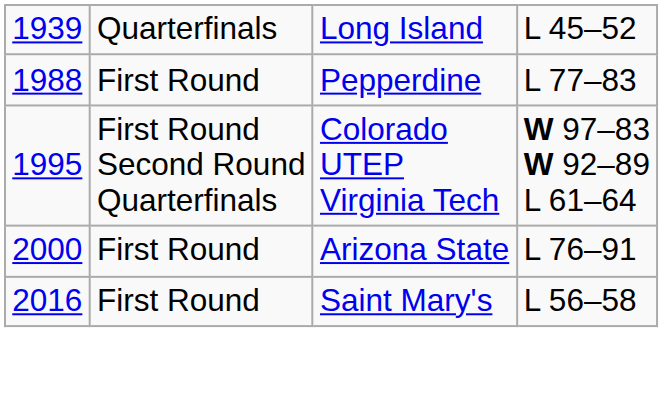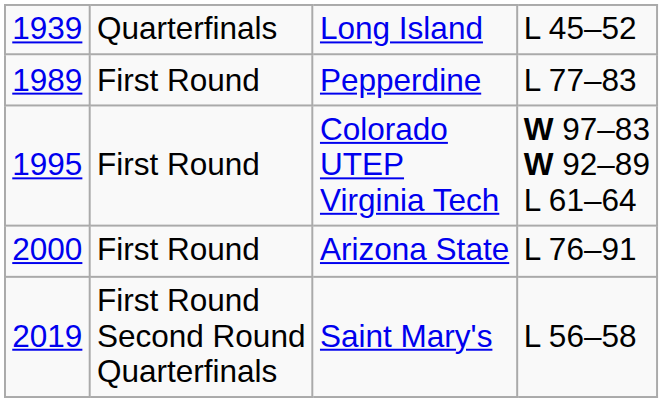 <table class="wikitable">
 <tr>
 <td><a href='#'>1939</a></td>
 <td>Quarterfinals</td>
 <td><a href='#'>Long Island</a></td>
 <td>L 45–52</td>
 </tr>
 <tr>
-<td><a href='#'>1988</a></td>
+<td><a href='#'>1989</a></td>
 <td>First Round</td>
 <td><a href='#'>Pepperdine</a></td>
 <td>L 77–83</td>
 </tr>
 <tr>
 <td><a href='#'>1995</a></td>
-<td>First Round<br>Second Round<br>Quarterfinals</td>
+<td>First Round</td>
 <td><a href='#'>Colorado</a><br><a href='#'>UTEP</a><br><a href='#'>Virginia Tech</a></td>
 <td><strong>W</strong> 97–83<br><strong>W</strong> 92–89<br>L 61–64</td>
 </tr>
 <tr>
 <td><a href='#'>2000</a></td>
 <td>First Round</td>
 <td><a href='#'>Arizona State</a></td>
 <td>L 76–91</td>
 </tr>
 <tr>
-<td><a href='#'>2016</a></td>
-<td>First Round</td>
+<td><a href='#'>2019</a></td>
+<td>First Round<br>Second Round<br>Quarterfinals</td>
 <td><a href='#'>Saint Mary's</a></td>
 <td>L 56–58</td>
 </tr>
 </table>
